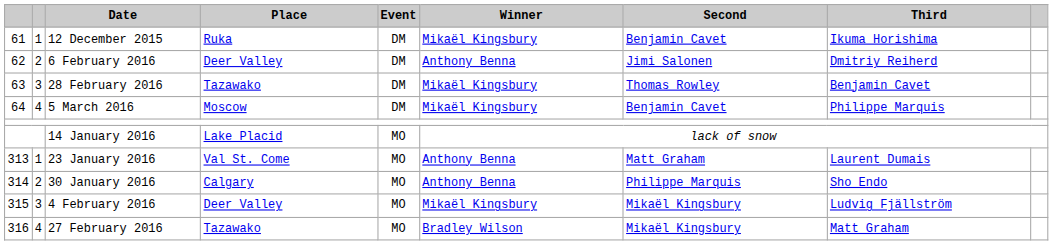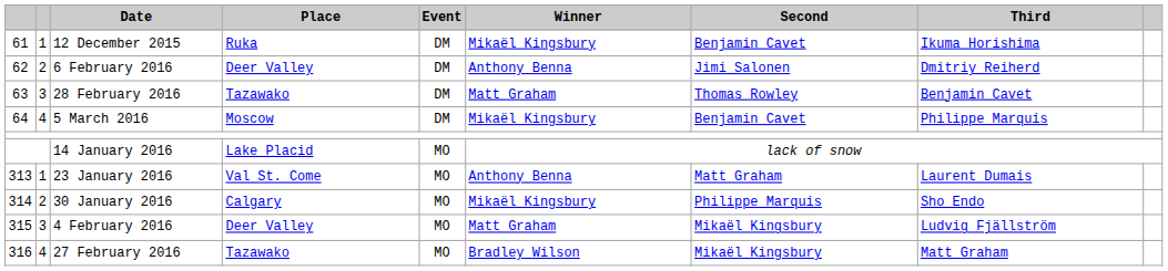 <table class="wikitable plainrowheaders" style="background:#fff; font-size:86%; line-height:16px; border:grey solid 1px; border-collapse:collapse;">
 <tr style="background:#ccc; text-align:center;">
 <th scope="col" style="background:#ccc; width=20 px;"></th>
 <th scope="col" style="background:#ccc; width=30 px;"></th>
 <th scope="col" style="background:#ccc; width:140px;">Date</th>
 <th scope="col" style="background:#ccc; width:160px;">Place</th>
 <th scope="col" style="background:#ccc; width:15px;">Event</th>
 <th scope="col" style="background:#ccc; width:185px;">Winner</th>
 <th scope="col" style="background:#ccc; width:185px;">Second</th>
 <th scope="col" style="background:#ccc; width:185px;">Third</th>
 <th scope="col" style="background:#ccc; width:10px;"></th>
 </tr>
 <tr>
 <td align=center>61</td>
 <td align=center>1</td>
 <td>12 December 2015</td>
 <td> <a href='#'>Ruka</a></td>
 <td align=center>DM</td>
 <td> <a href='#'>Mikaël Kingsbury</a></td>
 <td> <a href='#'>Benjamin Cavet</a></td>
 <td> <a href='#'>Ikuma Horishima</a></td>
 <td></td>
 </tr>
 <tr>
 <td align=center>62</td>
 <td align=center>2</td>
 <td>6 February 2016</td>
 <td> <a href='#'>Deer Valley</a></td>
 <td align=center>DM</td>
 <td> <a href='#'>Anthony Benna</a></td>
 <td> <a href='#'>Jimi Salonen</a></td>
 <td> <a href='#'>Dmitriy Reiherd</a></td>
 <td></td>
 </tr>
 <tr>
 <td align=center>63</td>
 <td align=center>3</td>
 <td>28 February 2016</td>
 <td> <a href='#'>Tazawako</a></td>
 <td align=center>DM</td>
-<td> <a href='#'>Mikaël Kingsbury</a></td>
+<td> <a href='#'>Matt Graham</a></td>
 <td> <a href='#'>Thomas Rowley</a></td>
 <td> <a href='#'>Benjamin Cavet</a></td>
 <td></td>
 </tr>
 <tr>
 <td align=center>64</td>
 <td align=center>4</td>
 <td>5 March 2016</td>
 <td> <a href='#'>Moscow</a></td>
 <td align=center>DM</td>
 <td> <a href='#'>Mikaël Kingsbury</a></td>
 <td> <a href='#'>Benjamin Cavet</a></td>
 <td> <a href='#'>Philippe Marquis</a></td>
 <td></td>
 </tr>
 <tr>
 <td colspan=9></td>
 </tr>
 <tr>
 <td colspan=2></td>
 <td>14 January 2016</td>
 <td> <a href='#'>Lake Placid</a></td>
 <td align=center>MO</td>
 <td colspan=4 align=center><em>lack of snow</em></td>
 </tr>
 <tr>
 <td align=center>313</td>
 <td align=center>1</td>
 <td>23 January 2016</td>
 <td> <a href='#'>Val St. Come</a></td>
 <td align=center>MO</td>
 <td> <a href='#'>Anthony Benna</a></td>
 <td> <a href='#'>Matt Graham</a></td>
 <td> <a href='#'>Laurent Dumais</a></td>
 <td></td>
 </tr>
 <tr>
 <td align=center>314</td>
 <td align=center>2</td>
 <td>30 January 2016</td>
 <td> <a href='#'>Calgary</a></td>
 <td align=center>MO</td>
-<td> <a href='#'>Anthony Benna</a></td>
+<td> <a href='#'>Mikaël Kingsbury</a></td>
 <td> <a href='#'>Philippe Marquis</a></td>
 <td> <a href='#'>Sho Endo</a></td>
 <td></td>
 </tr>
 <tr>
 <td align=center>315</td>
 <td align=center>3</td>
 <td>4 February 2016</td>
 <td> <a href='#'>Deer Valley</a></td>
 <td align=center>MO</td>
-<td> <a href='#'>Mikaël Kingsbury</a></td>
+<td> <a href='#'>Matt Graham</a></td>
 <td> <a href='#'>Mikaël Kingsbury</a></td>
 <td> <a href='#'>Ludvig Fjällström</a></td>
 <td></td>
 </tr>
 <tr>
 <td align=center>316</td>
 <td align=center>4</td>
 <td>27 February 2016</td>
 <td> <a href='#'>Tazawako</a></td>
 <td align=center>MO</td>
 <td> <a href='#'>Bradley Wilson</a></td>
 <td> <a href='#'>Mikaël Kingsbury</a></td>
 <td> <a href='#'>Matt Graham</a></td>
 <td></td>
 </tr>
 </table>
